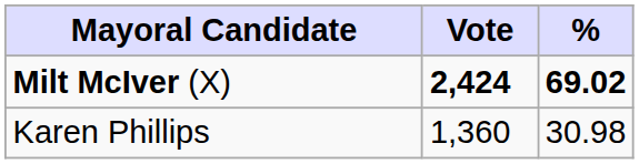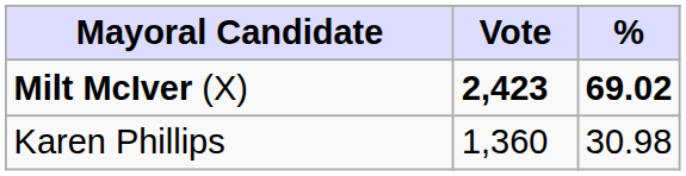 <table class="wikitable">
 <tr>
 <th style="background:#ddf; width:200px;">Mayoral Candidate</th>
 <th style="background:#ddf; width:50px;">Vote</th>
 <th style="background:#ddf; width:30px;">%</th>
 </tr>
 <tr>
 <td><strong>Milt McIver</strong> (X)</td>
-<td><strong>2,424</strong></td>
+<td><strong>2,423</strong></td>
 <td><strong>69.02</strong></td>
 </tr>
 <tr>
 <td>Karen Phillips</td>
 <td>1,360</td>
 <td>30.98</td>
 </tr>
 </table>
